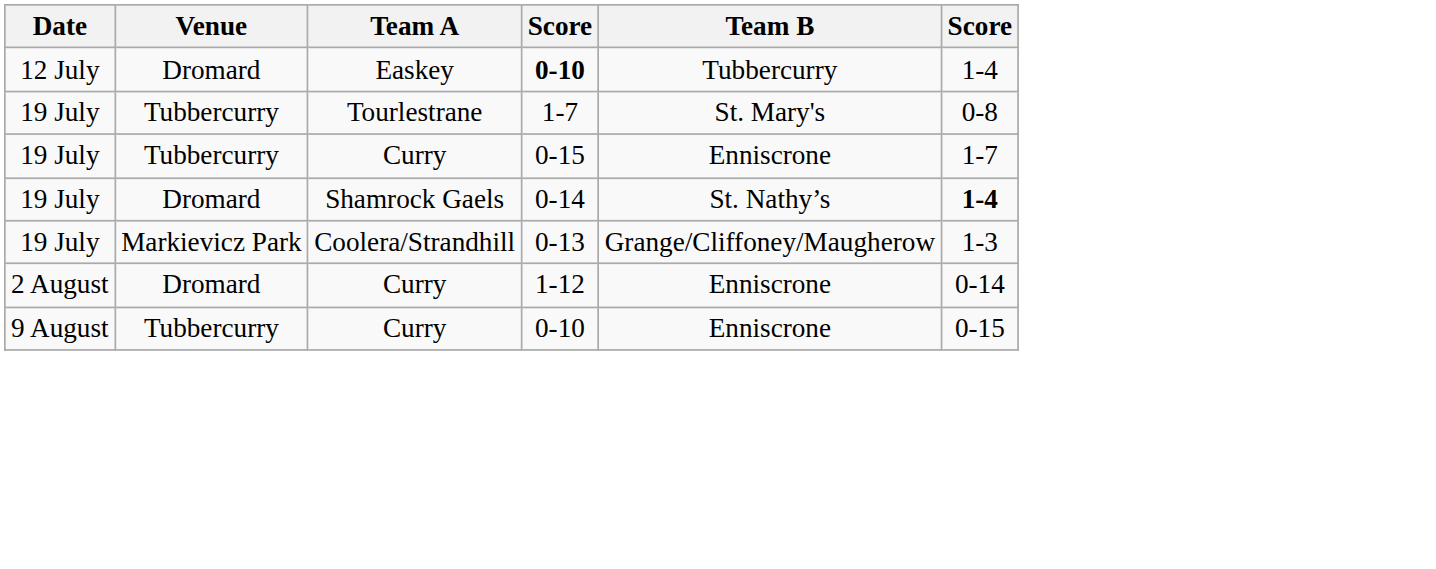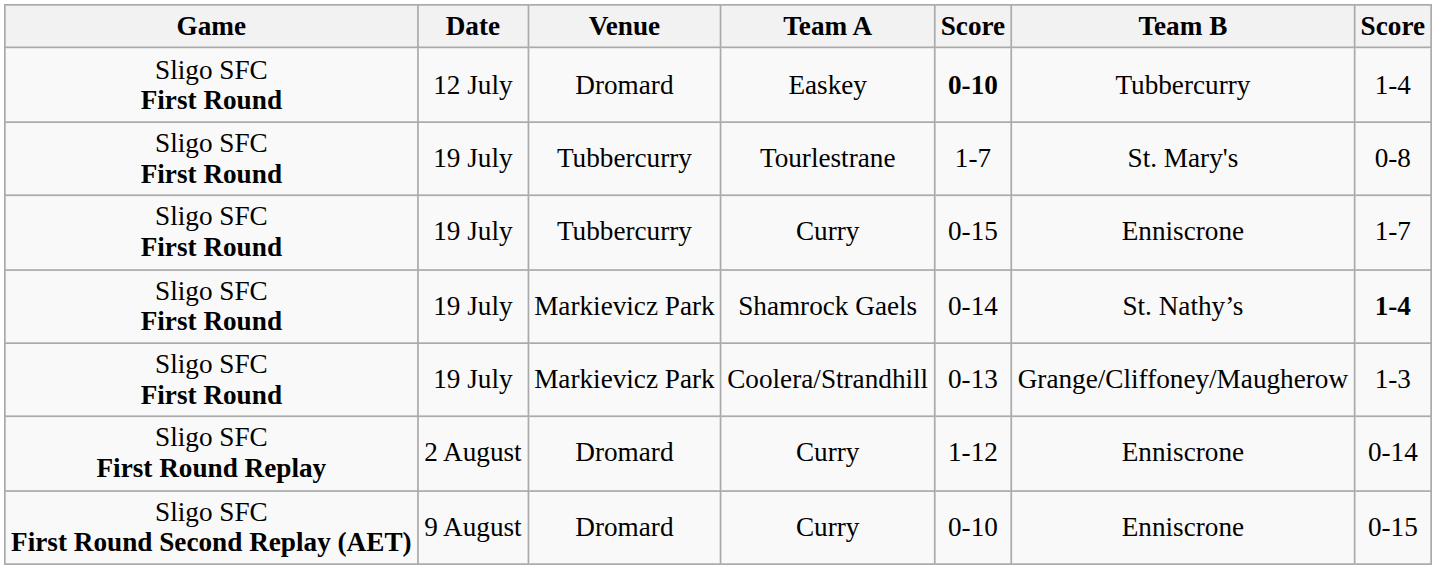 <table class="wikitable">
 <tr>
+<th>Game</th>
 <th>Date</th>
 <th>Venue</th>
 <th>Team A</th>
 <th>Score</th>
 <th>Team B</th>
 <th>Score</th>
 </tr>
 <tr align="center">
+<td>Sligo SFC<br><strong>First Round</strong></td>
 <td>12 July</td>
 <td>Dromard</td>
 <td>Easkey</td>
 <td><strong>0-10</strong></td>
 <td>Tubbercurry</td>
 <td>1-4</td>
 </tr>
 <tr align="center">
+<td>Sligo SFC<br><strong>First Round</strong></td>
 <td>19 July</td>
 <td>Tubbercurry</td>
 <td>Tourlestrane</td>
 <td>1-7</td>
 <td>St. Mary's</td>
 <td>0-8</td>
 </tr>
 <tr align="center">
+<td>Sligo SFC<br><strong>First Round</strong></td>
 <td>19 July</td>
 <td>Tubbercurry</td>
 <td>Curry</td>
 <td>0-15</td>
 <td>Enniscrone</td>
 <td>1-7</td>
 </tr>
 <tr align="center">
+<td>Sligo SFC<br><strong>First Round</strong></td>
 <td>19 July</td>
-<td>Dromard</td>
+<td>Markievicz Park</td>
 <td>Shamrock Gaels</td>
 <td>0-14</td>
 <td>St. Nathy’s</td>
 <td><strong>1-4</strong></td>
 </tr>
 <tr align="center">
+<td>Sligo SFC<br><strong>First Round</strong></td>
 <td>19 July</td>
 <td>Markievicz Park</td>
 <td>Coolera/Strandhill</td>
 <td>0-13</td>
 <td>Grange/Cliffoney/Maugherow</td>
 <td>1-3</td>
 </tr>
 <tr align="center">
+<td>Sligo SFC<br><strong>First Round Replay</strong></td>
 <td>2 August</td>
 <td>Dromard</td>
 <td>Curry</td>
 <td>1-12</td>
 <td>Enniscrone</td>
 <td>0-14</td>
 </tr>
 <tr align="center">
+<td>Sligo SFC<br><strong>First Round Second Replay (AET)</strong></td>
 <td>9 August</td>
-<td>Tubbercurry</td>
+<td>Dromard</td>
 <td>Curry</td>
 <td>0-10</td>
 <td>Enniscrone</td>
 <td>0-15</td>
 </tr>
 </table>
